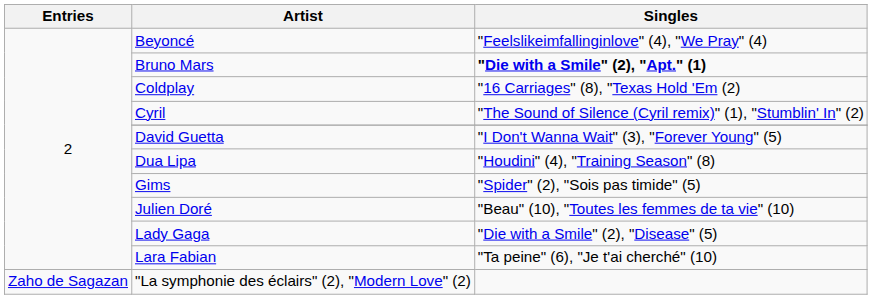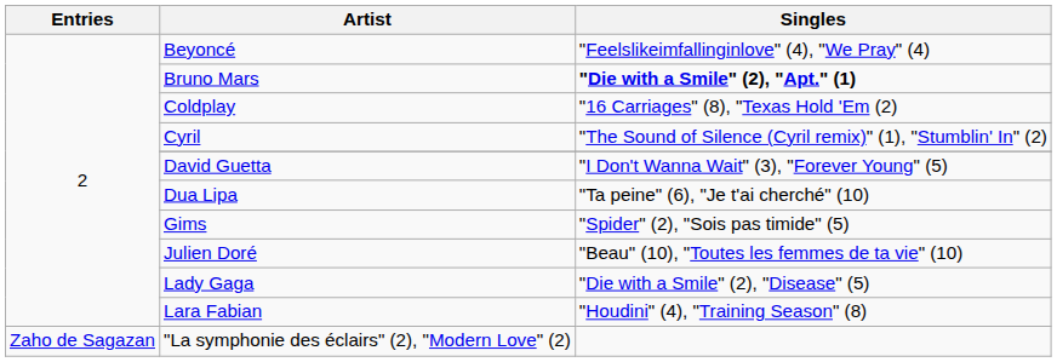 <table class="wikitable plainrowheaders">
 <tr>
 <th>Entries</th>
 <th>Artist</th>
 <th>Singles</th>
 </tr>
 <tr>
 <td style="text-align: center;" rowspan="11">2</td>
 <td><a href='#'>Beyoncé</a></td>
 <td>"<a href='#'>Feelslikeimfallinginlove</a>" (4), "<a href='#'>We Pray</a>" (4)</td>
 </tr>
 <tr>
 <td><a href='#'>Bruno Mars</a></td>
 <td><strong>"<a href='#'>Die with a Smile</a>" (2), "<a href='#'>Apt.</a>" (1)</strong></td>
 </tr>
 <tr>
 <td><a href='#'>Coldplay</a></td>
 <td>"<a href='#'>16 Carriages</a>" (8), "<a href='#'>Texas Hold 'Em</a> (2)</td>
 </tr>
 <tr>
 <td><a href='#'>Cyril</a></td>
 <td>"<a href='#'>The Sound of Silence (Cyril remix)</a>" (1), "<a href='#'>Stumblin' In</a>" (2)</td>
 </tr>
 <tr>
 </tr>
 <tr>
 <td><a href='#'>David Guetta</a></td>
 <td>"<a href='#'>I Don't Wanna Wait</a>" (3), "<a href='#'>Forever Young</a>" (5)</td>
 </tr>
 <tr>
 <td><a href='#'>Dua Lipa</a></td>
-<td>"<a href='#'>Houdini</a>" (4), "<a href='#'>Training Season</a>" (8)</td>
+<td>"Ta peine" (6), "Je t'ai cherché" (10)</td>
 </tr>
 <tr>
 <td><a href='#'>Gims</a></td>
 <td>"<a href='#'>Spider</a>" (2), "Sois pas timide" (5)</td>
 </tr>
 <tr>
 <td><a href='#'>Julien Doré</a></td>
 <td>"Beau" (10), "<a href='#'>Toutes les femmes de ta vie</a>" (10)</td>
 </tr>
 <tr>
 <td><a href='#'>Lady Gaga</a></td>
 <td>"<a href='#'>Die with a Smile</a>" (2), "<a href='#'>Disease</a>" (5)</td>
 </tr>
 <tr>
 <td><a href='#'>Lara Fabian</a></td>
-<td>"Ta peine" (6), "Je t'ai cherché" (10)</td>
+<td>"<a href='#'>Houdini</a>" (4), "<a href='#'>Training Season</a>" (8)</td>
 </tr>
 <tr>
 <td><a href='#'>Zaho de Sagazan</a></td>
 <td>"La symphonie des éclairs" (2), "<a href='#'>Modern Love</a>" (2)</td>
 </tr>
 </table>
